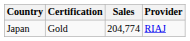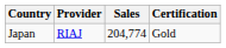 <table class="wikitable" border="1">
 <tr>
 <th>Country</th>
+<th>Provider</th>
+<th>Sales</th>
 <th>Certification</th>
-<th>Sales</th>
-<th>Provider</th>
 </tr>
 <tr>
 <td>Japan</td>
+<td><a href='#'>RIAJ</a></td>
+<td>204,774</td>
 <td>Gold</td>
-<td>204,774</td>
-<td><a href='#'>RIAJ</a></td>
 </tr>
 </table>
